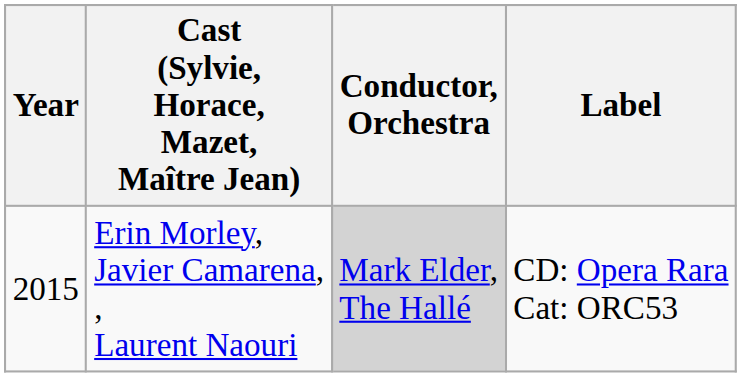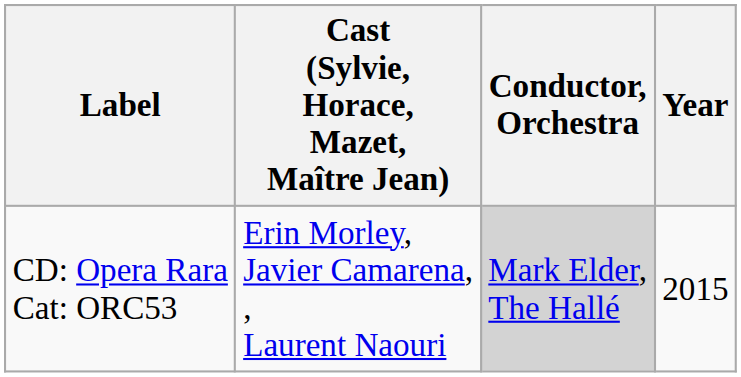 <table class="wikitable">
 <tr>
-<th>Year</th>
+<th>Label</th>
 <th>Cast<br>(Sylvie,<br>Horace,<br>Mazet,<br>Maître Jean)</th>
 <th>Conductor,<br>Orchestra</th>
-<th>Label</th>
+<th>Year</th>
 </tr>
 <tr>
-<td>2015</td>
+<td>CD: <a href='#'>Opera Rara</a><br>Cat: ORC53</td>
 <td><a href='#'>Erin Morley</a>,<br><a href='#'>Javier Camarena</a>,<br>,<br><a href='#'>Laurent Naouri</a></td>
 <td style="background: lightgrey;"><a href='#'>Mark Elder</a>,<br><a href='#'>The Hallé</a></td>
-<td>CD: <a href='#'>Opera Rara</a><br>Cat: ORC53</td>
+<td>2015</td>
 </tr>
 </table>
